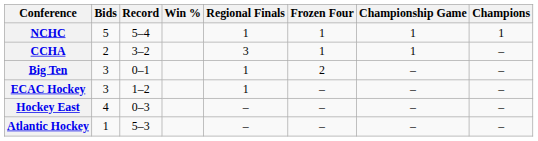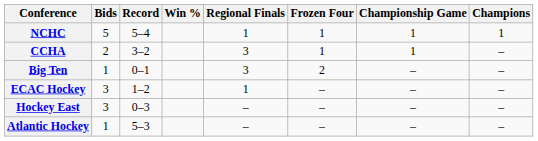 <table class="wikitable sortable plainrowheaders" style="text-align:center;">
 <tr>
 <th scope="col">Conference</th>
 <th scope="col">Bids</th>
 <th scope="col">Record</th>
 <th scope="col">Win %</th>
 <th scope="col">Regional Finals</th>
 <th scope="col">Frozen Four</th>
 <th scope="col">Championship Game</th>
 <th scope="col">Champions</th>
 </tr>
 <tr>
 <th scope="row"><a href='#'>NCHC</a></th>
 <td>5</td>
 <td>5–4</td>
 <td></td>
 <td>1</td>
 <td>1</td>
 <td>1</td>
 <td>1</td>
 </tr>
 <tr>
 <th scope="row"><a href='#'>CCHA</a></th>
 <td>2</td>
 <td>3–2</td>
 <td></td>
 <td>3</td>
 <td>1</td>
 <td>1</td>
 <td>–</td>
 </tr>
 <tr>
 <th scope="row"><a href='#'>Big Ten</a></th>
-<td>3</td>
+<td>1</td>
 <td>0–1</td>
 <td></td>
-<td>1</td>
+<td>3</td>
 <td>2</td>
 <td>–</td>
 <td>–</td>
 </tr>
 <tr>
 <th scope="row"><a href='#'>ECAC Hockey</a></th>
 <td>3</td>
 <td>1–2</td>
 <td></td>
 <td>1</td>
 <td>–</td>
 <td>–</td>
 <td>–</td>
 </tr>
 <tr>
 <th scope="row"><a href='#'>Hockey East</a></th>
-<td>4</td>
+<td>3</td>
 <td>0–3</td>
 <td></td>
 <td>–</td>
 <td>–</td>
 <td>–</td>
 <td>–</td>
 </tr>
 <tr>
 <th scope="row"><a href='#'>Atlantic Hockey</a></th>
 <td>1</td>
 <td>5–3</td>
 <td></td>
 <td>–</td>
 <td>–</td>
 <td>–</td>
 <td>–</td>
 </tr>
 </table>
